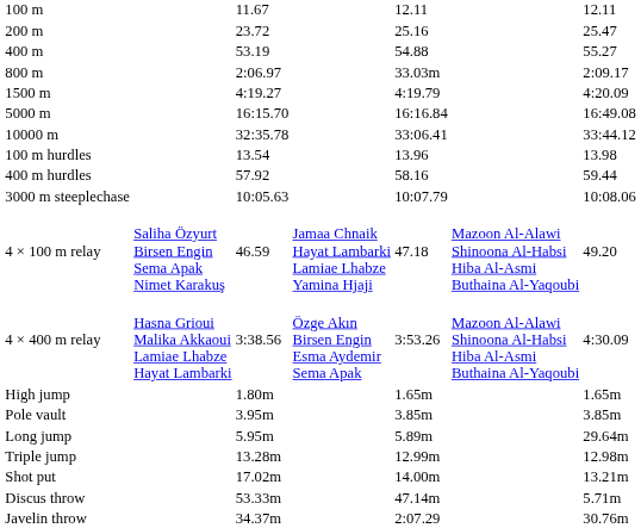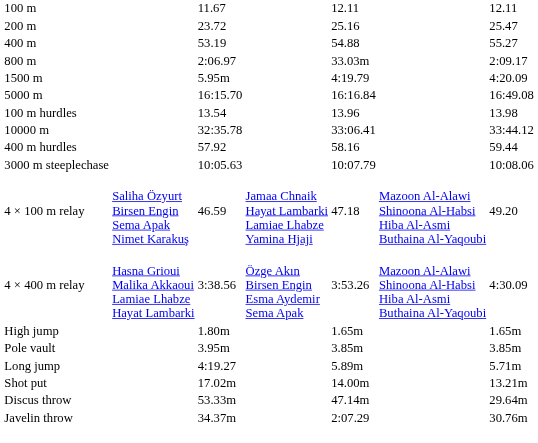 <table>
 <tr>
 <td>100 m</td>
 <td></td>
 <td>11.67</td>
 <td></td>
 <td>12.11</td>
 <td></td>
 <td>12.11</td>
 </tr>
 <tr>
 <td>200 m</td>
 <td></td>
 <td>23.72</td>
 <td></td>
 <td>25.16</td>
 <td></td>
 <td>25.47</td>
 </tr>
 <tr>
 <td>400 m</td>
 <td></td>
 <td>53.19</td>
 <td></td>
 <td>54.88</td>
 <td></td>
 <td>55.27</td>
 </tr>
 <tr>
 <td>800 m</td>
 <td></td>
 <td>2:06.97</td>
 <td></td>
 <td>33.03m</td>
 <td></td>
 <td>2:09.17</td>
 </tr>
 <tr>
 <td>1500 m</td>
 <td></td>
-<td>4:19.27</td>
+<td>5.95m</td>
 <td></td>
 <td>4:19.79</td>
 <td></td>
 <td>4:20.09</td>
 </tr>
 <tr>
 <td>5000 m</td>
 <td></td>
 <td>16:15.70</td>
 <td></td>
 <td>16:16.84</td>
 <td></td>
 <td>16:49.08</td>
 </tr>
 <tr>
+<td>100 m hurdles</td>
+<td></td>
+<td>13.54</td>
+<td></td>
+<td>13.96</td>
+<td></td>
+<td>13.98</td>
+</tr>
+<tr>
 <td>10000 m</td>
 <td></td>
 <td>32:35.78</td>
 <td></td>
 <td>33:06.41</td>
 <td></td>
 <td>33:44.12</td>
-</tr>
-<tr>
-<td>100 m hurdles</td>
-<td></td>
-<td>13.54</td>
-<td></td>
-<td>13.96</td>
-<td></td>
-<td>13.98</td>
 </tr>
 <tr>
 <td>400 m hurdles</td>
 <td></td>
 <td>57.92</td>
 <td></td>
 <td>58.16</td>
 <td></td>
 <td>59.44</td>
 </tr>
 <tr>
 <td>3000 m steeplechase</td>
 <td></td>
 <td>10:05.63</td>
 <td></td>
 <td>10:07.79</td>
 <td></td>
 <td>10:08.06</td>
 </tr>
 <tr>
 <td>4 × 100 m relay</td>
 <td><br><a href='#'>Saliha Özyurt</a><br><a href='#'>Birsen Engin</a><br><a href='#'>Sema Apak</a><br><a href='#'>Nimet Karakuş</a></td>
 <td>46.59</td>
 <td><br><a href='#'>Jamaa Chnaik</a><br><a href='#'>Hayat Lambarki</a><br><a href='#'>Lamiae Lhabze</a><br><a href='#'>Yamina Hjaji</a></td>
 <td>47.18</td>
 <td><br><a href='#'>Mazoon Al-Alawi</a><br><a href='#'>Shinoona Al-Habsi</a><br><a href='#'>Hiba Al-Asmi</a><br><a href='#'>Buthaina Al-Yaqoubi</a></td>
 <td>49.20</td>
 </tr>
 <tr>
 <td>4 × 400 m relay</td>
 <td><br><a href='#'>Hasna Grioui</a><br><a href='#'>Malika Akkaoui</a><br><a href='#'>Lamiae Lhabze</a><br><a href='#'>Hayat Lambarki</a></td>
 <td>3:38.56</td>
 <td><br><a href='#'>Özge Akın</a><br><a href='#'>Birsen Engin</a><br><a href='#'>Esma Aydemir</a><br><a href='#'>Sema Apak</a></td>
 <td>3:53.26</td>
 <td><br><a href='#'>Mazoon Al-Alawi</a><br><a href='#'>Shinoona Al-Habsi</a><br><a href='#'>Hiba Al-Asmi</a><br><a href='#'>Buthaina Al-Yaqoubi</a></td>
 <td>4:30.09</td>
 </tr>
 <tr>
 <td>High jump</td>
 <td></td>
 <td>1.80m</td>
 <td></td>
 <td>1.65m</td>
 <td></td>
 <td>1.65m</td>
 </tr>
 <tr>
 <td>Pole vault</td>
 <td></td>
 <td>3.95m</td>
 <td></td>
 <td>3.85m</td>
 <td></td>
 <td>3.85m</td>
 </tr>
 <tr>
 <td>Long jump</td>
 <td></td>
-<td>5.95m</td>
+<td>4:19.27</td>
 <td></td>
 <td>5.89m</td>
 <td></td>
-<td>29.64m</td>
-</tr>
-<tr>
-<td>Triple jump</td>
-<td></td>
-<td>13.28m</td>
-<td></td>
-<td>12.99m</td>
-<td></td>
-<td>12.98m</td>
+<td>5.71m</td>
 </tr>
 <tr>
 <td>Shot put</td>
 <td></td>
 <td>17.02m</td>
 <td></td>
 <td>14.00m</td>
 <td></td>
 <td>13.21m</td>
 </tr>
 <tr>
 <td>Discus throw</td>
 <td></td>
 <td>53.33m</td>
 <td></td>
 <td>47.14m</td>
 <td></td>
-<td>5.71m</td>
+<td>29.64m</td>
 </tr>
 <tr>
 <td>Javelin throw</td>
 <td></td>
 <td>34.37m</td>
 <td></td>
 <td>2:07.29</td>
 <td></td>
 <td>30.76m</td>
 </tr>
 </table>
